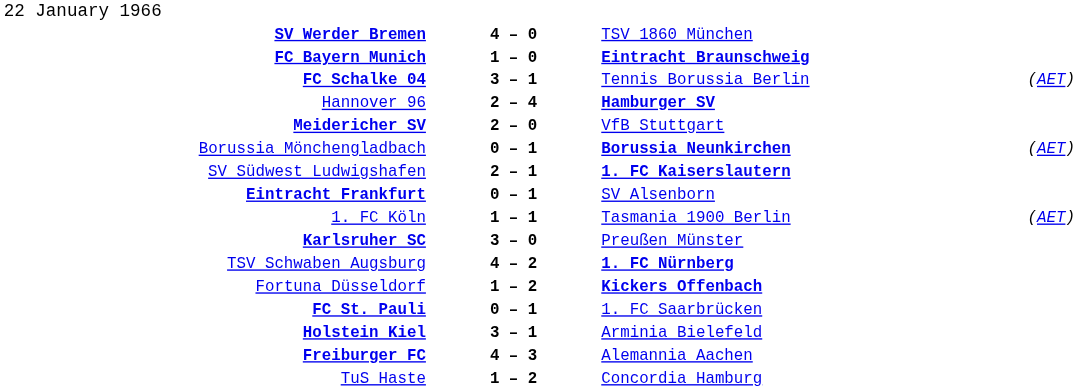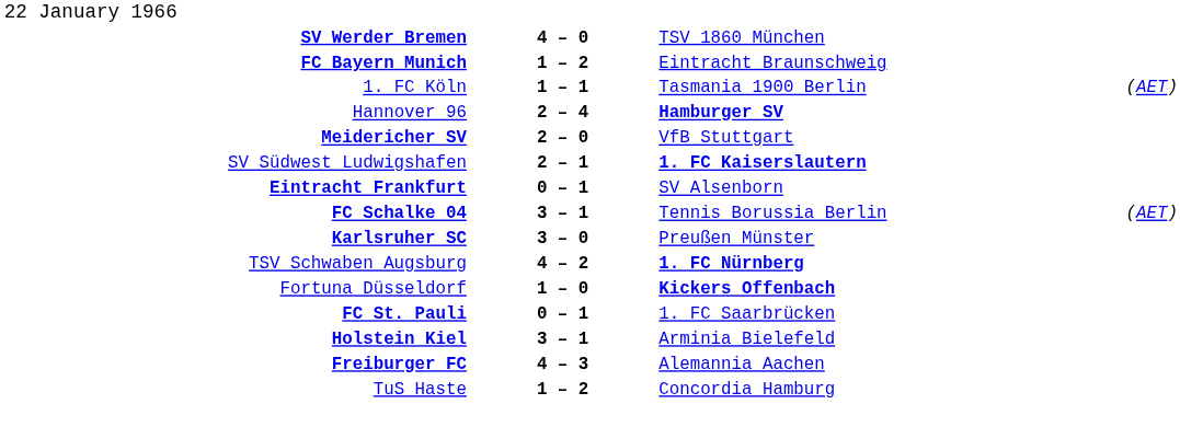 <table width=100% cellspacing=1>
 <tr>
 <th width=25%></th>
 <th width=10%></th>
 <th width=25%></th>
 <th></th>
 </tr>
 <tr>
 <td>22 January 1966</td>
 </tr>
 <tr style=font-size:90%>
 <td align=right><strong><a href='#'>SV Werder Bremen</a></strong></td>
 <td align=center><strong>4 – 0</strong></td>
 <td><a href='#'>TSV 1860 München</a></td>
 </tr>
 <tr style=font-size:90%>
 <td align=right><strong><a href='#'>FC Bayern Munich</a></strong></td>
-<td align=center><strong>1 – 0</strong></td>
-<td><strong><a href='#'>Eintracht Braunschweig</a></strong></td>
+<td align=center><strong>1 – 2</strong></td>
+<td><a href='#'>Eintracht Braunschweig</a></td>
 </tr>
 <tr style=font-size:90%>
-<td align=right><strong><a href='#'>FC Schalke 04</a></strong></td>
-<td align=center><strong>3 – 1</strong></td>
-<td><a href='#'>Tennis Borussia Berlin</a></td>
+<td align=right><a href='#'>1. FC Köln</a></td>
+<td align=center><strong>1 – 1</strong></td>
+<td><a href='#'>Tasmania 1900 Berlin</a></td>
 <td><em>(<a href='#'>AET</a>)</em></td>
 </tr>
 <tr style=font-size:90%>
 <td align=right><a href='#'>Hannover 96</a></td>
 <td align=center><strong>2 – 4</strong></td>
 <td><strong><a href='#'>Hamburger SV</a></strong></td>
 </tr>
 <tr style=font-size:90%>
 <td align=right><strong><a href='#'>Meidericher SV</a></strong></td>
 <td align=center><strong>2 – 0</strong></td>
 <td><a href='#'>VfB Stuttgart</a></td>
 </tr>
 <tr style=font-size:90%>
-<td align=right><a href='#'>Borussia Mönchengladbach</a></td>
-<td align=center><strong>0 – 1</strong></td>
-<td><strong><a href='#'>Borussia Neunkirchen</a></strong></td>
-<td><em>(<a href='#'>AET</a>)</em></td>
-</tr>
-<tr style=font-size:90%>
 <td align=right><a href='#'>SV Südwest Ludwigshafen</a></td>
 <td align=center><strong>2 – 1</strong></td>
 <td><strong><a href='#'>1. FC Kaiserslautern</a></strong></td>
 </tr>
 <tr style=font-size:90%>
 <td align=right><strong><a href='#'>Eintracht Frankfurt</a></strong></td>
 <td align=center><strong>0 – 1</strong></td>
 <td><a href='#'>SV Alsenborn</a></td>
 </tr>
 <tr style=font-size:90%>
-<td align=right><a href='#'>1. FC Köln</a></td>
-<td align=center><strong>1 – 1</strong></td>
-<td><a href='#'>Tasmania 1900 Berlin</a></td>
+<td align=right><strong><a href='#'>FC Schalke 04</a></strong></td>
+<td align=center><strong>3 – 1</strong></td>
+<td><a href='#'>Tennis Borussia Berlin</a></td>
 <td><em>(<a href='#'>AET</a>)</em></td>
 </tr>
 <tr style=font-size:90%>
 <td align=right><strong><a href='#'>Karlsruher SC</a></strong></td>
 <td align=center><strong>3 – 0</strong></td>
 <td><a href='#'>Preußen Münster</a></td>
 </tr>
 <tr style=font-size:90%>
 <td align=right><a href='#'>TSV Schwaben Augsburg</a></td>
 <td align=center><strong>4 – 2</strong></td>
 <td><strong><a href='#'>1. FC Nürnberg</a></strong></td>
 </tr>
 <tr style=font-size:90%>
 <td align=right><a href='#'>Fortuna Düsseldorf</a></td>
-<td align=center><strong>1 – 2</strong></td>
+<td align=center><strong>1 – 0</strong></td>
 <td><strong><a href='#'>Kickers Offenbach</a></strong></td>
 </tr>
 <tr style=font-size:90%>
 <td align=right><strong><a href='#'>FC St. Pauli</a></strong></td>
 <td align=center><strong>0 – 1</strong></td>
 <td><a href='#'>1. FC Saarbrücken</a></td>
 </tr>
 <tr style=font-size:90%>
 <td align=right><strong><a href='#'>Holstein Kiel</a></strong></td>
 <td align=center><strong>3 – 1</strong></td>
 <td><a href='#'>Arminia Bielefeld</a></td>
 </tr>
 <tr style=font-size:90%>
 <td align=right><strong><a href='#'>Freiburger FC</a></strong></td>
 <td align=center><strong>4 – 3</strong></td>
 <td><a href='#'>Alemannia Aachen</a></td>
 </tr>
 <tr style=font-size:90%>
 <td align=right><a href='#'>TuS Haste</a></td>
 <td align=center><strong>1 – 2</strong></td>
 <td><a href='#'>Concordia Hamburg</a></td>
 </tr>
 </table>
